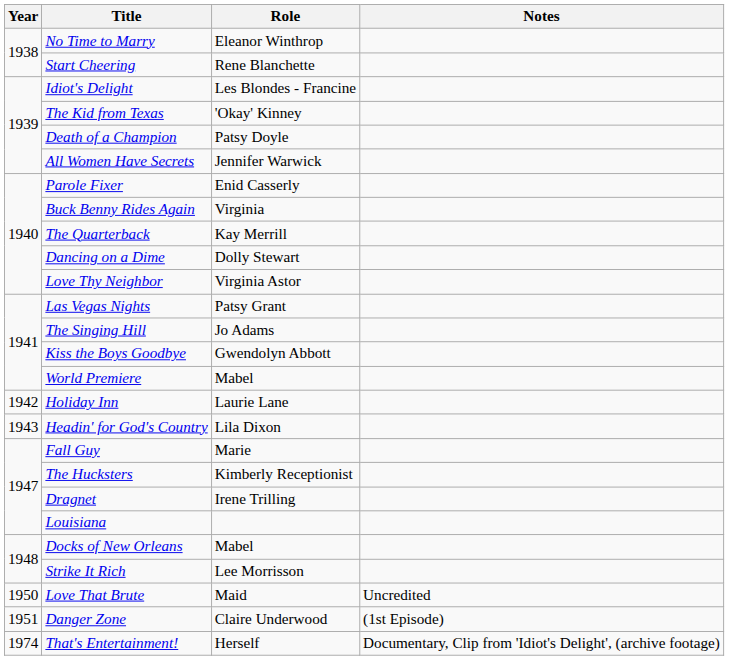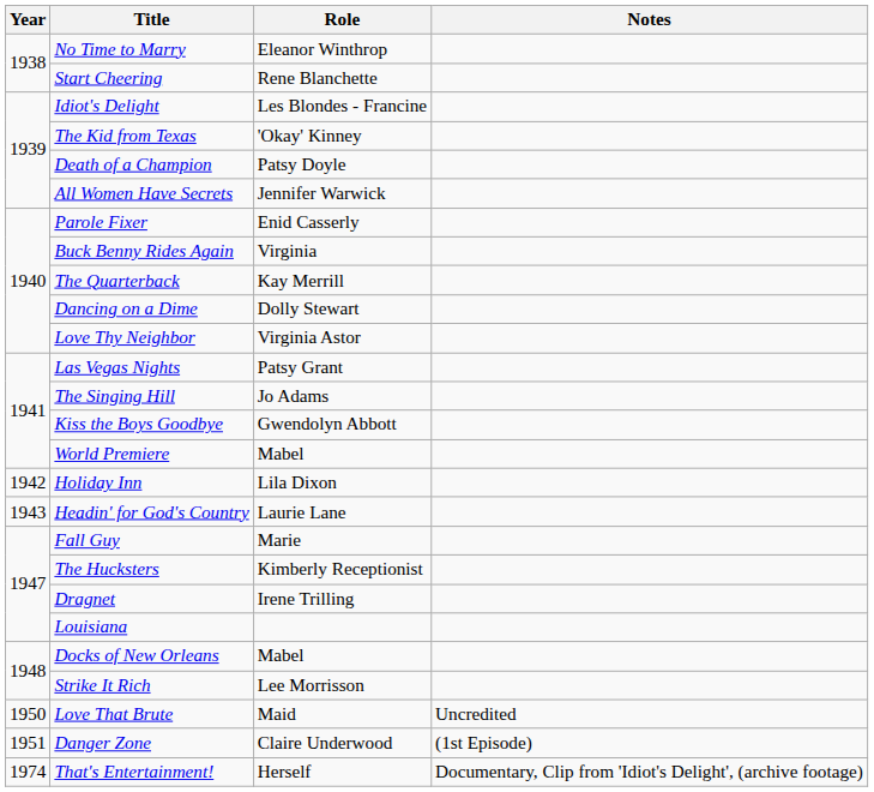 <table class="wikitable">
 <tr>
 <th>Year</th>
 <th>Title</th>
 <th>Role</th>
 <th>Notes</th>
 </tr>
 <tr>
 <td rowspan=2>1938</td>
 <td><em><a href='#'>No Time to Marry</a></em></td>
 <td>Eleanor Winthrop</td>
 <td></td>
 </tr>
 <tr>
 <td><em><a href='#'>Start Cheering</a></em></td>
 <td>Rene Blanchette</td>
 <td></td>
 </tr>
 <tr>
 <td rowspan=4>1939</td>
 <td><em><a href='#'>Idiot's Delight</a></em></td>
 <td>Les Blondes - Francine</td>
 <td></td>
 </tr>
 <tr>
 <td><em><a href='#'>The Kid from Texas</a></em></td>
 <td>'Okay' Kinney</td>
 <td></td>
 </tr>
 <tr>
 <td><em><a href='#'>Death of a Champion</a></em></td>
 <td>Patsy Doyle</td>
 <td></td>
 </tr>
 <tr>
 <td><em><a href='#'>All Women Have Secrets</a></em></td>
 <td>Jennifer Warwick</td>
 <td></td>
 </tr>
 <tr>
 <td rowspan=5>1940</td>
 <td><em><a href='#'>Parole Fixer</a></em></td>
 <td>Enid Casserly</td>
 <td></td>
 </tr>
 <tr>
 <td><em><a href='#'>Buck Benny Rides Again</a></em></td>
 <td>Virginia</td>
 <td></td>
 </tr>
 <tr>
 <td><em><a href='#'>The Quarterback</a></em></td>
 <td>Kay Merrill</td>
 <td></td>
 </tr>
 <tr>
 <td><em><a href='#'>Dancing on a Dime</a></em></td>
 <td>Dolly Stewart</td>
 <td></td>
 </tr>
 <tr>
 <td><em><a href='#'>Love Thy Neighbor</a></em></td>
 <td>Virginia Astor</td>
 <td></td>
 </tr>
 <tr>
 <td rowspan=4>1941</td>
 <td><em><a href='#'>Las Vegas Nights</a></em></td>
 <td>Patsy Grant</td>
 <td></td>
 </tr>
 <tr>
 <td><em><a href='#'>The Singing Hill</a></em></td>
 <td>Jo Adams</td>
 <td></td>
 </tr>
 <tr>
 <td><em><a href='#'>Kiss the Boys Goodbye</a></em></td>
 <td>Gwendolyn Abbott</td>
 <td></td>
 </tr>
 <tr>
 <td><em><a href='#'>World Premiere</a></em></td>
 <td>Mabel</td>
 <td></td>
 </tr>
 <tr>
 <td>1942</td>
 <td><em><a href='#'>Holiday Inn</a></em></td>
-<td>Laurie Lane</td>
+<td>Lila Dixon</td>
 <td></td>
 </tr>
 <tr>
 <td>1943</td>
 <td><em><a href='#'>Headin' for God's Country</a></em></td>
-<td>Lila Dixon</td>
+<td>Laurie Lane</td>
 <td></td>
 </tr>
 <tr>
 <td rowspan=4>1947</td>
 <td><em><a href='#'>Fall Guy</a></em></td>
 <td>Marie</td>
 <td></td>
 </tr>
 <tr>
 <td><em><a href='#'>The Hucksters</a></em></td>
 <td>Kimberly Receptionist</td>
 <td></td>
 </tr>
 <tr>
 <td><em><a href='#'>Dragnet</a></em></td>
 <td>Irene Trilling</td>
 <td></td>
 </tr>
 <tr>
 <td><em><a href='#'>Louisiana</a></em></td>
 <td></td>
 <td></td>
 </tr>
 <tr>
 <td rowspan=2>1948</td>
 <td><em><a href='#'>Docks of New Orleans</a></em></td>
 <td>Mabel</td>
 <td></td>
 </tr>
 <tr>
 <td><em><a href='#'>Strike It Rich</a></em></td>
 <td>Lee Morrisson</td>
 <td></td>
 </tr>
 <tr>
 <td>1950</td>
 <td><em><a href='#'>Love That Brute</a></em></td>
 <td>Maid</td>
 <td>Uncredited</td>
 </tr>
 <tr>
 <td>1951</td>
 <td><em><a href='#'>Danger Zone</a></em></td>
 <td>Claire Underwood</td>
 <td>(1st Episode)</td>
 </tr>
 <tr>
 <td>1974</td>
 <td><em><a href='#'>That's Entertainment!</a></em></td>
 <td>Herself</td>
 <td>Documentary, Clip from 'Idiot's Delight', (archive footage)</td>
 </tr>
 </table>
